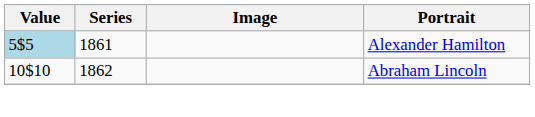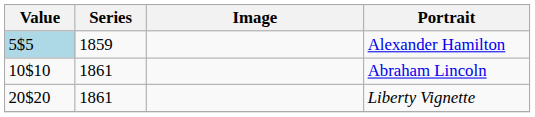 <table class="wikitable sortable">
 <tr>
 <th scope="col" style="width:60px;">Value</th>
 <th scope="col" style="width:60px; ">Series</th>
 <th scope="col" style="width:200px;">Image</th>
 <th scope="col" style="width:150px;" class="unsortable">Portrait</th>
 </tr>
 <tr>
 <td style="background: lightblue;"><span>5</span>$5</td>
-<td>1861</td>
+<td>1859</td>
 <td></td>
 <td><a href='#'>Alexander Hamilton</a></td>
 </tr>
 <tr>
 <td><span>10</span>$10</td>
-<td>1862</td>
+<td>1861</td>
 <td></td>
 <td><a href='#'>Abraham Lincoln</a></td>
 </tr>
 <tr>
+<td><span>20</span>$20</td>
+<td>1861</td>
+<td></td>
+<td><em>Liberty Vignette</em></td>
+</tr>
+<tr>
 </tr>
 </table>
